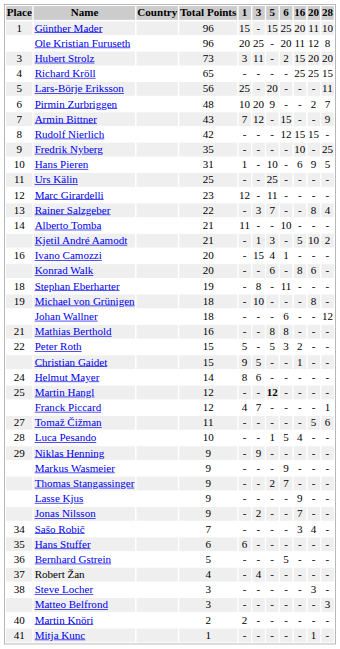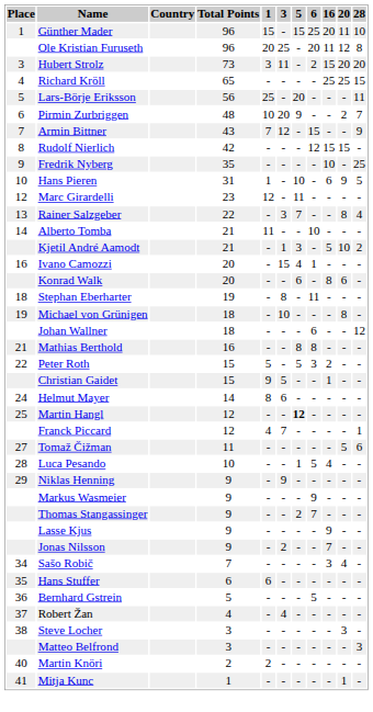 <table border="0" style="border: 1px solid #999; background-color:#FFFFFF; text-align:center">
 <tr align="center" bgcolor="#CCCCCC">
 <th>Place</th>
 <th>Name</th>
 <th>Country</th>
 <th>Total Points</th>
 <th>1</th>
 <th>3</th>
 <th>5</th>
 <th>6</th>
 <th>16</th>
 <th>20</th>
 <th>28</th>
 </tr>
 <tr bgcolor="#EFEFEF">
 <td>1</td>
 <td align="left"><a href='#'>Günther Mader</a></td>
 <td align="left"></td>
 <td>96</td>
 <td>15</td>
 <td>-</td>
 <td>15</td>
 <td>25</td>
 <td>20</td>
 <td>11</td>
 <td>10</td>
 </tr>
 <tr>
 <td></td>
 <td align="left"><a href='#'>Ole Kristian Furuseth</a></td>
 <td align="left"></td>
 <td>96</td>
 <td>20</td>
 <td>25</td>
 <td>-</td>
 <td>20</td>
 <td>11</td>
 <td>12</td>
 <td>8</td>
 </tr>
 <tr bgcolor="#EFEFEF">
 <td>3</td>
 <td align="left"><a href='#'>Hubert Strolz</a></td>
 <td align="left"></td>
 <td>73</td>
 <td>3</td>
 <td>11</td>
 <td>-</td>
 <td>2</td>
 <td>15</td>
 <td>20</td>
 <td>20</td>
 </tr>
 <tr>
 <td>4</td>
 <td align="left"><a href='#'>Richard Kröll</a></td>
 <td align="left"></td>
 <td>65</td>
 <td>-</td>
 <td>-</td>
 <td>-</td>
 <td>-</td>
 <td>25</td>
 <td>25</td>
 <td>15</td>
 </tr>
 <tr bgcolor="#EFEFEF">
 <td>5</td>
 <td align="left"><a href='#'>Lars-Börje Eriksson</a></td>
 <td align="left"></td>
 <td>56</td>
 <td>25</td>
 <td>-</td>
 <td>20</td>
 <td>-</td>
 <td>-</td>
 <td>-</td>
 <td>11</td>
 </tr>
 <tr>
 <td>6</td>
 <td align="left"><a href='#'>Pirmin Zurbriggen</a></td>
 <td align="left"></td>
 <td>48</td>
 <td>10</td>
 <td>20</td>
 <td>9</td>
 <td>-</td>
 <td>-</td>
 <td>2</td>
 <td>7</td>
 </tr>
 <tr bgcolor="#EFEFEF">
 <td>7</td>
 <td align="left"><a href='#'>Armin Bittner</a></td>
 <td align="left"></td>
 <td>43</td>
 <td>7</td>
 <td>12</td>
 <td>-</td>
 <td>15</td>
 <td>-</td>
 <td>-</td>
 <td>9</td>
 </tr>
 <tr>
 <td>8</td>
 <td align="left"><a href='#'>Rudolf Nierlich</a></td>
 <td align="left"></td>
 <td>42</td>
 <td>-</td>
 <td>-</td>
 <td>-</td>
 <td>12</td>
 <td>15</td>
 <td>15</td>
 <td>-</td>
 </tr>
 <tr bgcolor="#EFEFEF">
 <td>9</td>
 <td align="left"><a href='#'>Fredrik Nyberg</a></td>
 <td align="left"></td>
 <td>35</td>
 <td>-</td>
 <td>-</td>
 <td>-</td>
 <td>-</td>
 <td>10</td>
 <td>-</td>
 <td>25</td>
 </tr>
 <tr>
 <td>10</td>
 <td align="left"><a href='#'>Hans Pieren</a></td>
 <td align="left"></td>
 <td>31</td>
 <td>1</td>
 <td>-</td>
 <td>10</td>
 <td>-</td>
 <td>6</td>
 <td>9</td>
 <td>5</td>
-</tr>
-<tr bgcolor="#EFEFEF">
-<td>11</td>
-<td align="left"><a href='#'>Urs Kälin</a></td>
-<td align="left"></td>
-<td>25</td>
-<td>-</td>
-<td>-</td>
-<td>25</td>
-<td>-</td>
-<td>-</td>
-<td>-</td>
-<td>-</td>
 </tr>
 <tr>
 <td>12</td>
 <td align="left"><a href='#'>Marc Girardelli</a></td>
 <td align="left"></td>
 <td>23</td>
 <td>12</td>
 <td>-</td>
 <td>11</td>
 <td>-</td>
 <td>-</td>
 <td>-</td>
 <td>-</td>
 </tr>
 <tr bgcolor="#EFEFEF">
 <td>13</td>
 <td align="left"><a href='#'>Rainer Salzgeber</a></td>
 <td align="left"></td>
 <td>22</td>
 <td>-</td>
 <td>3</td>
 <td>7</td>
 <td>-</td>
 <td>-</td>
 <td>8</td>
 <td>4</td>
 </tr>
 <tr>
 <td>14</td>
 <td align="left"><a href='#'>Alberto Tomba</a></td>
 <td align="left"></td>
 <td>21</td>
 <td>11</td>
 <td>-</td>
 <td>-</td>
 <td>10</td>
 <td>-</td>
 <td>-</td>
 <td>-</td>
 </tr>
 <tr bgcolor="#EFEFEF">
 <td></td>
 <td align="left"><a href='#'>Kjetil André Aamodt</a></td>
 <td align="left"></td>
 <td>21</td>
 <td>-</td>
 <td>1</td>
 <td>3</td>
 <td>-</td>
 <td>5</td>
 <td>10</td>
 <td>2</td>
 </tr>
 <tr>
 <td>16</td>
 <td align="left"><a href='#'>Ivano Camozzi</a></td>
 <td align="left"></td>
 <td>20</td>
 <td>-</td>
 <td>15</td>
 <td>4</td>
 <td>1</td>
 <td>-</td>
 <td>-</td>
 <td>-</td>
 </tr>
 <tr bgcolor="#EFEFEF">
 <td></td>
 <td align="left"><a href='#'>Konrad Walk</a></td>
 <td align="left"></td>
 <td>20</td>
 <td>-</td>
 <td>-</td>
 <td>6</td>
 <td>-</td>
 <td>8</td>
 <td>6</td>
 <td>-</td>
 </tr>
 <tr>
 <td>18</td>
 <td align="left"><a href='#'>Stephan Eberharter</a></td>
 <td align="left"></td>
 <td>19</td>
 <td>-</td>
 <td>8</td>
 <td>-</td>
 <td>11</td>
 <td>-</td>
 <td>-</td>
 <td>-</td>
 </tr>
 <tr bgcolor="#EFEFEF">
 <td>19</td>
 <td align="left"><a href='#'>Michael von Grünigen</a></td>
 <td align="left"></td>
 <td>18</td>
 <td>-</td>
 <td>10</td>
 <td>-</td>
 <td>-</td>
 <td>-</td>
 <td>8</td>
 <td>-</td>
 </tr>
 <tr>
 <td></td>
 <td align="left"><a href='#'>Johan Wallner</a></td>
 <td align="left"></td>
 <td>18</td>
 <td>-</td>
 <td>-</td>
 <td>-</td>
 <td>6</td>
 <td>-</td>
 <td>-</td>
 <td>12</td>
 </tr>
 <tr bgcolor="#EFEFEF">
 <td>21</td>
 <td align="left"><a href='#'>Mathias Berthold</a></td>
 <td align="left"></td>
 <td>16</td>
 <td>-</td>
 <td>-</td>
 <td>8</td>
 <td>8</td>
 <td>-</td>
 <td>-</td>
 <td>-</td>
 </tr>
 <tr>
 <td>22</td>
 <td align="left"><a href='#'>Peter Roth</a></td>
 <td align="left"></td>
 <td>15</td>
 <td>5</td>
 <td>-</td>
 <td>5</td>
 <td>3</td>
 <td>2</td>
 <td>-</td>
 <td>-</td>
 </tr>
 <tr bgcolor="#EFEFEF">
 <td></td>
 <td align="left"><a href='#'>Christian Gaidet</a></td>
 <td align="left"></td>
 <td>15</td>
 <td>9</td>
 <td>5</td>
 <td>-</td>
 <td>-</td>
 <td>1</td>
 <td>-</td>
 <td>-</td>
 </tr>
 <tr>
 <td>24</td>
 <td align="left"><a href='#'>Helmut Mayer</a></td>
 <td align="left"></td>
 <td>14</td>
 <td>8</td>
 <td>6</td>
 <td>-</td>
 <td>-</td>
 <td>-</td>
 <td>-</td>
 <td>-</td>
 </tr>
 <tr bgcolor="#EFEFEF">
 <td>25</td>
 <td align="left"><a href='#'>Martin Hangl</a></td>
 <td align="left"></td>
 <td>12</td>
 <td>-</td>
 <td>-</td>
 <td><strong>12</strong></td>
 <td>-</td>
 <td>-</td>
 <td>-</td>
 <td>-</td>
 </tr>
 <tr>
 <td></td>
 <td align="left"><a href='#'>Franck Piccard</a></td>
 <td align="left"></td>
 <td>12</td>
 <td>4</td>
 <td>7</td>
 <td>-</td>
 <td>-</td>
 <td>-</td>
 <td>-</td>
 <td>1</td>
 </tr>
 <tr bgcolor="#EFEFEF">
 <td>27</td>
 <td align="left"><a href='#'>Tomaž Čižman</a></td>
 <td align="left"></td>
 <td>11</td>
 <td>-</td>
 <td>-</td>
 <td>-</td>
 <td>-</td>
 <td>-</td>
 <td>5</td>
 <td>6</td>
 </tr>
 <tr>
 <td>28</td>
 <td align="left"><a href='#'>Luca Pesando</a></td>
 <td align="left"></td>
 <td>10</td>
 <td>-</td>
 <td>-</td>
 <td>1</td>
 <td>5</td>
 <td>4</td>
 <td>-</td>
 <td>-</td>
 </tr>
 <tr bgcolor="#EFEFEF">
 <td>29</td>
 <td align="left"><a href='#'>Niklas Henning</a></td>
 <td align="left"></td>
 <td>9</td>
 <td>-</td>
 <td>9</td>
 <td>-</td>
 <td>-</td>
 <td>-</td>
 <td>-</td>
 <td>-</td>
 </tr>
 <tr>
 <td></td>
 <td align="left"><a href='#'>Markus Wasmeier</a></td>
 <td align="left"></td>
 <td>9</td>
 <td>-</td>
 <td>-</td>
 <td>-</td>
 <td>9</td>
 <td>-</td>
 <td>-</td>
 <td>-</td>
 </tr>
 <tr bgcolor="#EFEFEF">
 <td></td>
 <td align="left"><a href='#'>Thomas Stangassinger</a></td>
 <td align="left"></td>
 <td>9</td>
 <td>-</td>
 <td>-</td>
 <td>2</td>
 <td>7</td>
 <td>-</td>
 <td>-</td>
 <td>-</td>
 </tr>
 <tr>
 <td></td>
 <td align="left"><a href='#'>Lasse Kjus</a></td>
 <td align="left"></td>
 <td>9</td>
 <td>-</td>
 <td>-</td>
 <td>-</td>
 <td>-</td>
 <td>9</td>
 <td>-</td>
 <td>-</td>
 </tr>
 <tr bgcolor="#EFEFEF">
 <td></td>
 <td align="left"><a href='#'>Jonas Nilsson</a></td>
 <td align="left"></td>
 <td>9</td>
 <td>-</td>
 <td>2</td>
 <td>-</td>
 <td>-</td>
 <td>7</td>
 <td>-</td>
 <td>-</td>
 </tr>
 <tr>
 <td>34</td>
 <td align="left"><a href='#'>Sašo Robič</a></td>
 <td align="left"></td>
 <td>7</td>
 <td>-</td>
 <td>-</td>
 <td>-</td>
 <td>-</td>
 <td>3</td>
 <td>4</td>
 <td>-</td>
 </tr>
 <tr bgcolor="#EFEFEF">
 <td>35</td>
 <td align="left"><a href='#'>Hans Stuffer</a></td>
 <td align="left"></td>
 <td>6</td>
 <td>6</td>
 <td>-</td>
 <td>-</td>
 <td>-</td>
 <td>-</td>
 <td>-</td>
 <td>-</td>
 </tr>
 <tr>
 <td>36</td>
 <td align="left"><a href='#'>Bernhard Gstrein</a></td>
 <td align="left"></td>
 <td>5</td>
 <td>-</td>
 <td>-</td>
 <td>-</td>
 <td>5</td>
 <td>-</td>
 <td>-</td>
 <td>-</td>
 </tr>
 <tr bgcolor="#EFEFEF">
 <td>37</td>
 <td align="left">Robert Žan</td>
 <td align="left"></td>
 <td>4</td>
 <td>-</td>
 <td>4</td>
 <td>-</td>
 <td>-</td>
 <td>-</td>
 <td>-</td>
 <td>-</td>
 </tr>
 <tr>
 <td>38</td>
 <td align="left"><a href='#'>Steve Locher</a></td>
 <td align="left"></td>
 <td>3</td>
 <td>-</td>
 <td>-</td>
 <td>-</td>
 <td>-</td>
 <td>-</td>
 <td>3</td>
 <td>-</td>
 </tr>
 <tr bgcolor="#EFEFEF">
 <td></td>
 <td align="left"><a href='#'>Matteo Belfrond</a></td>
 <td align="left"></td>
 <td>3</td>
 <td>-</td>
 <td>-</td>
 <td>-</td>
 <td>-</td>
 <td>-</td>
 <td>-</td>
 <td>3</td>
 </tr>
 <tr>
 <td>40</td>
 <td align="left"><a href='#'>Martin Knöri</a></td>
 <td align="left"></td>
 <td>2</td>
 <td>2</td>
 <td>-</td>
 <td>-</td>
 <td>-</td>
 <td>-</td>
 <td>-</td>
 <td>-</td>
 </tr>
 <tr bgcolor="#EFEFEF">
 <td>41</td>
 <td align="left"><a href='#'>Mitja Kunc</a></td>
 <td align="left"></td>
 <td>1</td>
 <td>-</td>
 <td>-</td>
 <td>-</td>
 <td>-</td>
 <td>-</td>
 <td>1</td>
 <td>-</td>
 </tr>
 </table>
